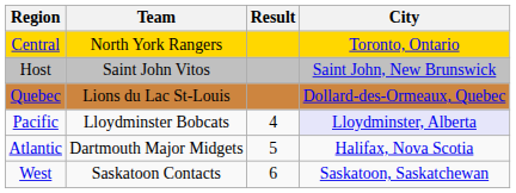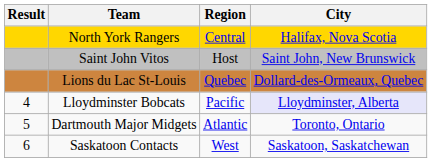 <table class="wikitable" style="text-align: center;">
 <tr>
+<th>Result</th>
+<th>Team</th>
 <th>Region</th>
-<th>Team</th>
-<th>Result</th>
 <th>City</th>
 </tr>
 <tr bgcolor=gold>
+<td></td>
+<td>North York Rangers</td>
 <td><a href='#'>Central</a></td>
-<td>North York Rangers</td>
-<td></td>
-<td><a href='#'>Toronto, Ontario</a></td>
+<td><a href='#'>Halifax, Nova Scotia</a></td>
 </tr>
 <tr bgcolor=silver>
+<td></td>
+<td>Saint John Vitos</td>
 <td>Host</td>
-<td>Saint John Vitos</td>
-<td></td>
 <td><a href='#'>Saint John, New Brunswick</a></td>
 </tr>
 <tr bgcolor="peru">
+<td></td>
+<td>Lions du Lac St-Louis</td>
 <td><a href='#'>Quebec</a></td>
-<td>Lions du Lac St-Louis</td>
-<td></td>
 <td><a href='#'>Dollard-des-Ormeaux, Quebec</a></td>
 </tr>
 <tr>
+<td>4</td>
+<td>Lloydminster Bobcats</td>
 <td><a href='#'>Pacific</a></td>
-<td>Lloydminster Bobcats</td>
-<td>4</td>
 <td style="background: lavender;"><a href='#'>Lloydminster, Alberta</a></td>
 </tr>
 <tr>
+<td>5</td>
+<td>Dartmouth Major Midgets</td>
 <td><a href='#'>Atlantic</a></td>
-<td>Dartmouth Major Midgets</td>
-<td>5</td>
-<td><a href='#'>Halifax, Nova Scotia</a></td>
+<td><a href='#'>Toronto, Ontario</a></td>
 </tr>
 <tr>
+<td>6</td>
+<td>Saskatoon Contacts</td>
 <td><a href='#'>West</a></td>
-<td>Saskatoon Contacts</td>
-<td>6</td>
 <td><a href='#'>Saskatoon, Saskatchewan</a></td>
 </tr>
 </table>
